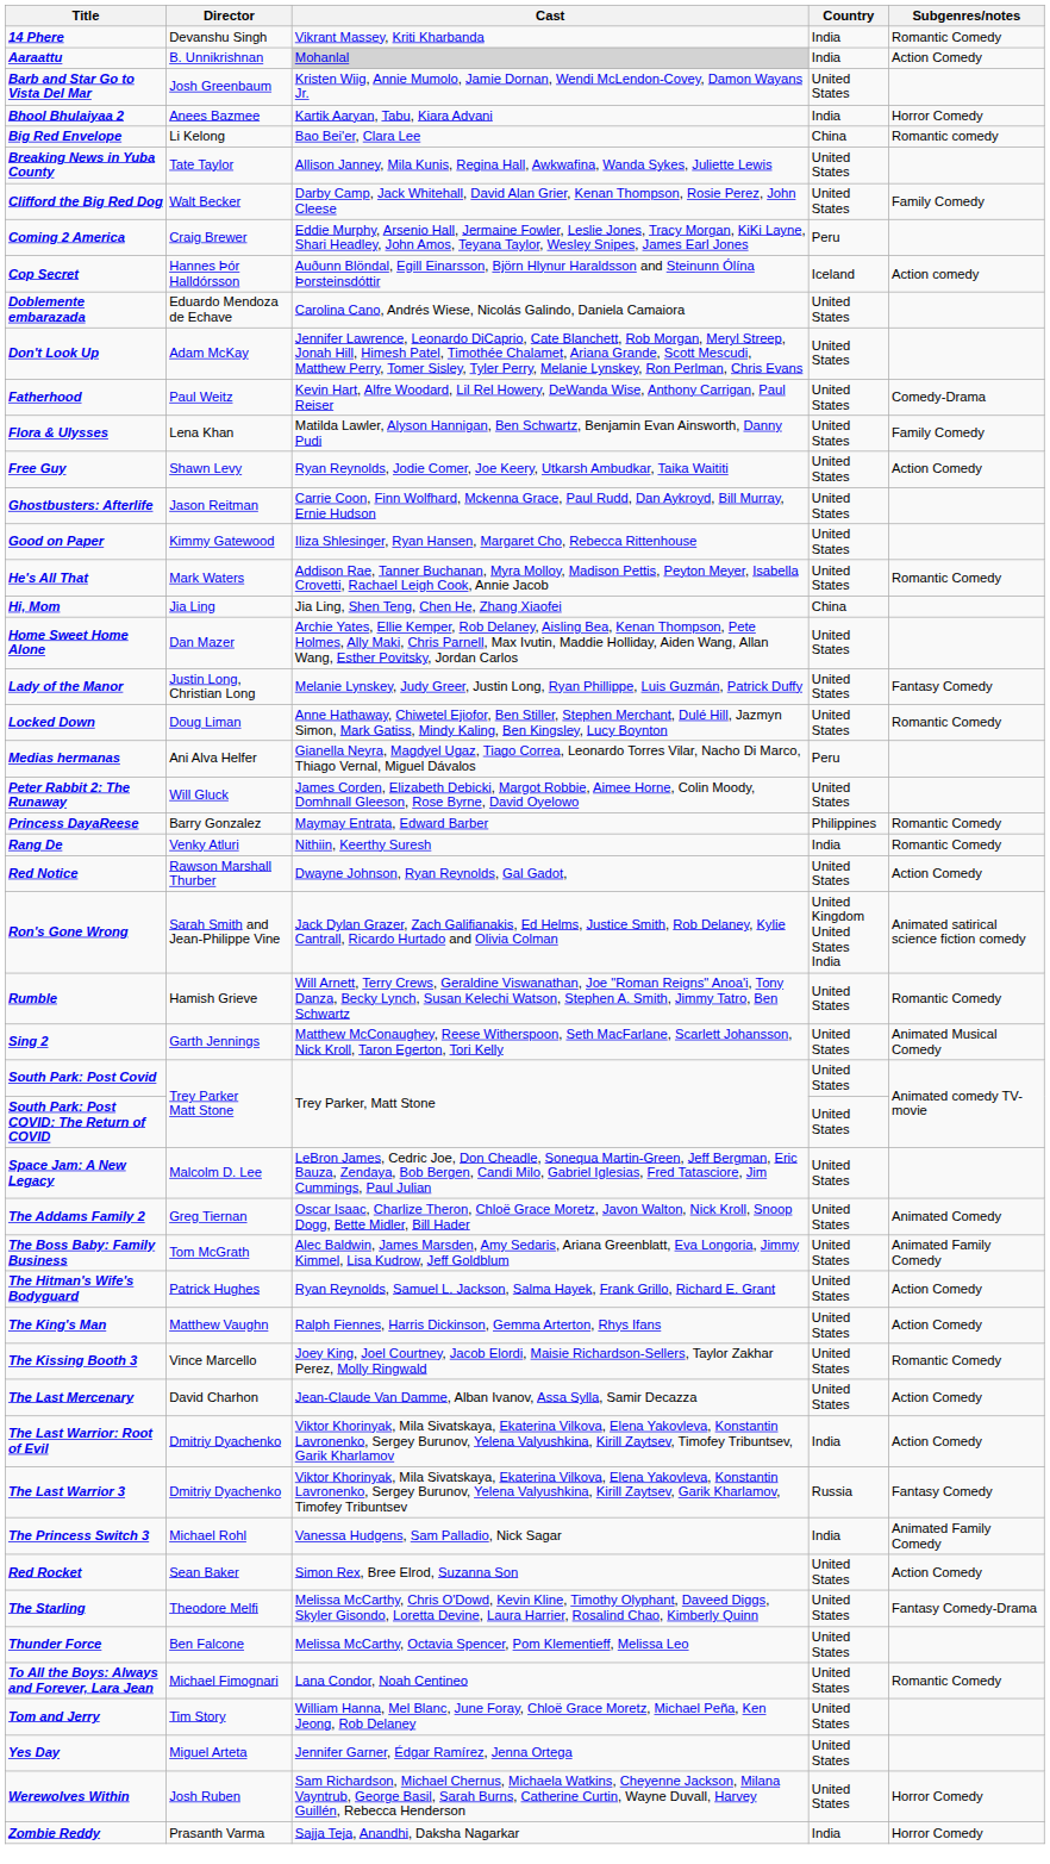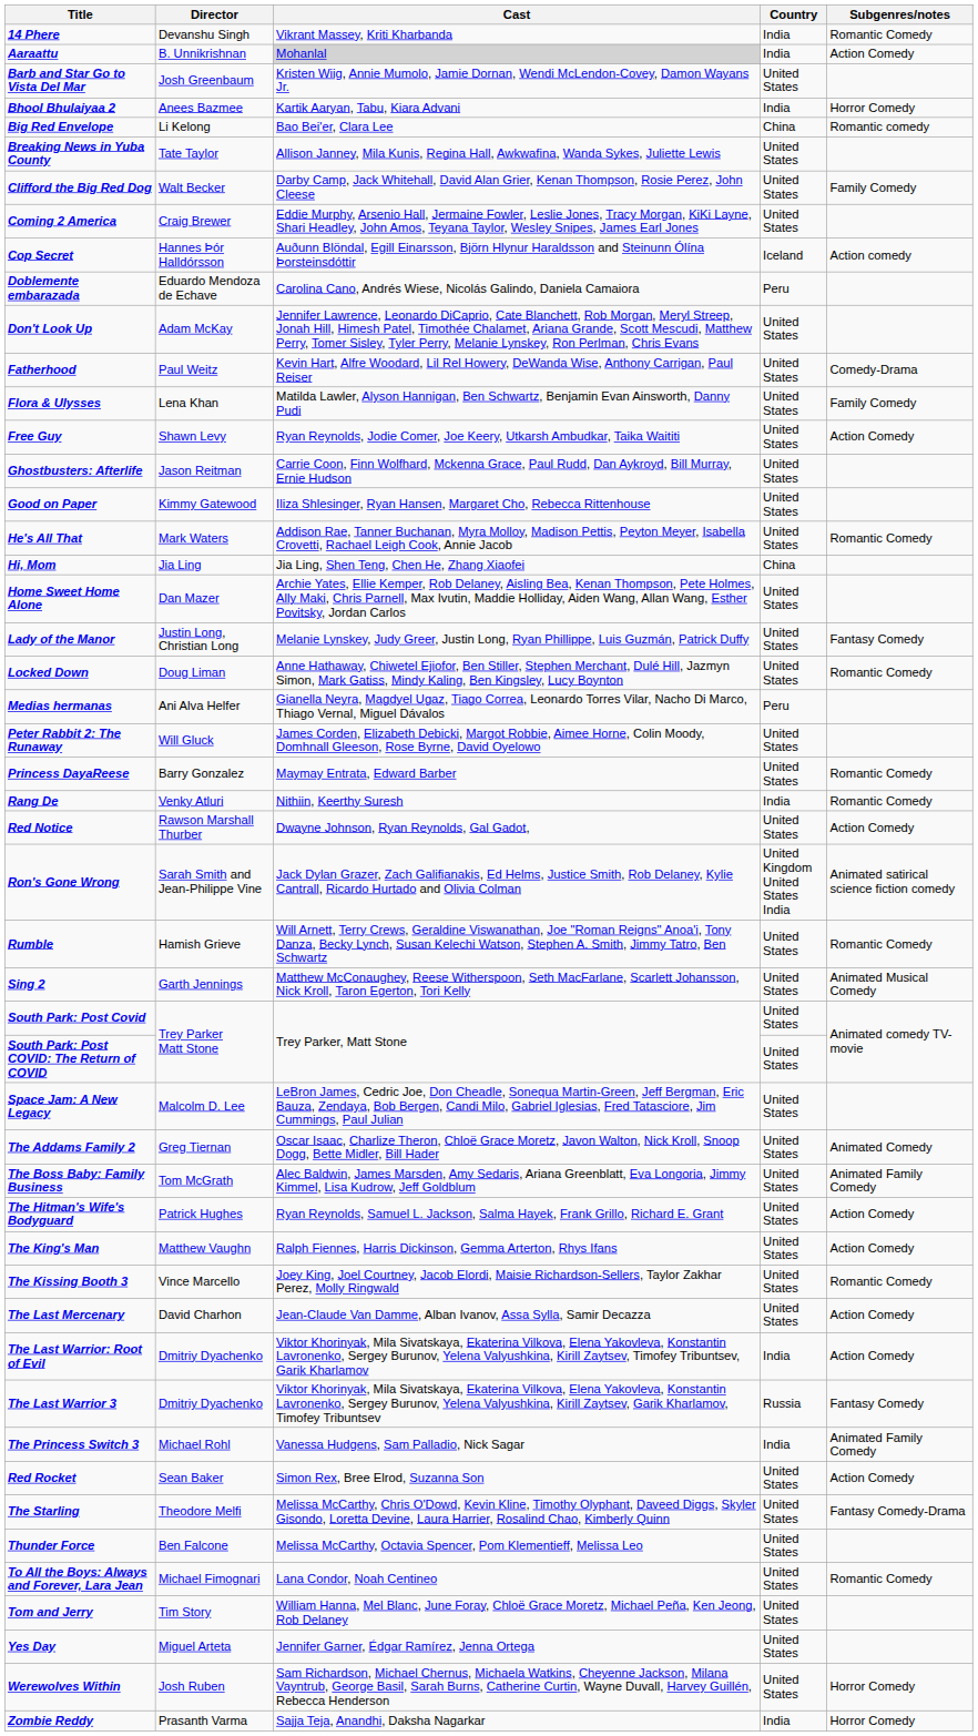 <table class="wikitable sortable">
 <tr>
 <th>Title</th>
 <th>Director</th>
 <th>Cast</th>
 <th>Country</th>
 <th>Subgenres/notes</th>
 </tr>
 <tr>
 <td><strong><em><a href='#'>14 Phere</a></em></strong></td>
 <td>Devanshu Singh</td>
 <td><a href='#'>Vikrant Massey</a>, <a href='#'>Kriti Kharbanda</a></td>
 <td>India</td>
 <td>Romantic Comedy</td>
 </tr>
 <tr>
 <td><strong><em><a href='#'>Aaraattu</a></em></strong></td>
 <td><a href='#'>B. Unnikrishnan</a></td>
 <td style="background: lightgrey;"><a href='#'>Mohanlal</a></td>
 <td>India</td>
 <td>Action Comedy</td>
 </tr>
 <tr>
 <td><strong><em><a href='#'>Barb and Star Go to Vista Del Mar</a></em></strong></td>
 <td><a href='#'>Josh Greenbaum</a></td>
 <td><a href='#'>Kristen Wiig</a>, <a href='#'>Annie Mumolo</a>, <a href='#'>Jamie Dornan</a>, <a href='#'>Wendi McLendon-Covey</a>, <a href='#'>Damon Wayans Jr.</a></td>
 <td>United States</td>
 <td></td>
 </tr>
 <tr>
 <td><strong><em><a href='#'>Bhool Bhulaiyaa 2</a></em></strong></td>
 <td><a href='#'>Anees Bazmee</a></td>
 <td><a href='#'>Kartik Aaryan</a>, <a href='#'>Tabu</a>, <a href='#'>Kiara Advani</a></td>
 <td>India</td>
 <td>Horror Comedy</td>
 </tr>
 <tr>
 <td><strong><em><a href='#'>Big Red Envelope</a></em></strong></td>
 <td>Li Kelong</td>
 <td><a href='#'>Bao Bei'er</a>, <a href='#'>Clara Lee</a></td>
 <td>China</td>
 <td>Romantic comedy</td>
 </tr>
 <tr>
 <td><strong><em><a href='#'>Breaking News in Yuba County</a></em></strong></td>
 <td><a href='#'>Tate Taylor</a></td>
 <td><a href='#'>Allison Janney</a>, <a href='#'>Mila Kunis</a>, <a href='#'>Regina Hall</a>, <a href='#'>Awkwafina</a>, <a href='#'>Wanda Sykes</a>, <a href='#'>Juliette Lewis</a></td>
 <td>United States</td>
 <td></td>
 </tr>
 <tr>
 <td><strong><em><a href='#'>Clifford the Big Red Dog</a></em></strong></td>
 <td><a href='#'>Walt Becker</a></td>
 <td><a href='#'>Darby Camp</a>, <a href='#'>Jack Whitehall</a>, <a href='#'>David Alan Grier</a>, <a href='#'>Kenan Thompson</a>, <a href='#'>Rosie Perez</a>, <a href='#'>John Cleese</a></td>
 <td>United States</td>
 <td>Family Comedy</td>
 </tr>
 <tr>
 <td><strong><em><a href='#'>Coming 2 America</a></em></strong></td>
 <td><a href='#'>Craig Brewer</a></td>
 <td><a href='#'>Eddie Murphy</a>, <a href='#'>Arsenio Hall</a>, <a href='#'>Jermaine Fowler</a>, <a href='#'>Leslie Jones</a>, <a href='#'>Tracy Morgan</a>, <a href='#'>KiKi Layne</a>, <a href='#'>Shari Headley</a>, <a href='#'>John Amos</a>, <a href='#'>Teyana Taylor</a>, <a href='#'>Wesley Snipes</a>, <a href='#'>James Earl Jones</a></td>
-<td>Peru</td>
+<td>United States</td>
 <td></td>
 </tr>
 <tr>
 <td><strong><em><a href='#'>Cop Secret</a></em></strong></td>
 <td><a href='#'>Hannes Þór Halldórsson</a></td>
 <td><a href='#'>Auðunn Blöndal</a>, <a href='#'>Egill Einarsson</a>, <a href='#'>Björn Hlynur Haraldsson</a> and <a href='#'>Steinunn Ólína Þorsteinsdóttir</a></td>
 <td>Iceland</td>
 <td>Action comedy</td>
 </tr>
 <tr>
 <td><em><a href='#'><strong>Doblemente embarazada</strong></a></em></td>
 <td>Eduardo Mendoza de Echave</td>
 <td><a href='#'>Carolina Cano</a>, Andrés Wiese, Nicolás Galindo, Daniela Camaiora</td>
-<td>United States</td>
+<td>Peru</td>
 <td></td>
 </tr>
 <tr>
 <td><strong><em><a href='#'>Don't Look Up</a></em></strong></td>
 <td><a href='#'>Adam McKay</a></td>
 <td><a href='#'>Jennifer Lawrence</a>, <a href='#'>Leonardo DiCaprio</a>, <a href='#'>Cate Blanchett</a>, <a href='#'>Rob Morgan</a>, <a href='#'>Meryl Streep</a>, <a href='#'>Jonah Hill</a>, <a href='#'>Himesh Patel</a>, <a href='#'>Timothée Chalamet</a>, <a href='#'>Ariana Grande</a>, <a href='#'>Scott Mescudi</a>, <a href='#'>Matthew Perry</a>, <a href='#'>Tomer Sisley</a>, <a href='#'>Tyler Perry</a>, <a href='#'>Melanie Lynskey</a>, <a href='#'>Ron Perlman</a>, <a href='#'>Chris Evans</a></td>
 <td>United States</td>
 <td></td>
 </tr>
 <tr>
 <td><strong><em><a href='#'>Fatherhood</a></em></strong></td>
 <td><a href='#'>Paul Weitz</a></td>
 <td><a href='#'>Kevin Hart</a>, <a href='#'>Alfre Woodard</a>, <a href='#'>Lil Rel Howery</a>, <a href='#'>DeWanda Wise</a>, <a href='#'>Anthony Carrigan</a>, <a href='#'>Paul Reiser</a></td>
 <td>United States</td>
 <td>Comedy-Drama</td>
 </tr>
 <tr>
 <td><strong><em><a href='#'>Flora & Ulysses</a></em></strong></td>
 <td>Lena Khan</td>
 <td>Matilda Lawler, <a href='#'>Alyson Hannigan</a>, <a href='#'>Ben Schwartz</a>, Benjamin Evan Ainsworth, <a href='#'>Danny Pudi</a></td>
 <td>United States</td>
 <td>Family Comedy</td>
 </tr>
 <tr>
 <td><strong><em><a href='#'>Free Guy</a></em></strong></td>
 <td><a href='#'>Shawn Levy</a></td>
 <td><a href='#'>Ryan Reynolds</a>, <a href='#'>Jodie Comer</a>, <a href='#'>Joe Keery</a>, <a href='#'>Utkarsh Ambudkar</a>, <a href='#'>Taika Waititi</a></td>
 <td>United States</td>
 <td>Action Comedy</td>
 </tr>
 <tr>
 <td><strong><em><a href='#'>Ghostbusters: Afterlife</a></em></strong></td>
 <td><a href='#'>Jason Reitman</a></td>
 <td><a href='#'>Carrie Coon</a>, <a href='#'>Finn Wolfhard</a>, <a href='#'>Mckenna Grace</a>, <a href='#'>Paul Rudd</a>, <a href='#'>Dan Aykroyd</a>, <a href='#'>Bill Murray</a>, <a href='#'>Ernie Hudson</a></td>
 <td>United States</td>
 <td></td>
 </tr>
 <tr>
 <td><strong><em><a href='#'>Good on Paper</a></em></strong></td>
 <td><a href='#'>Kimmy Gatewood</a></td>
 <td><a href='#'>Iliza Shlesinger</a>, <a href='#'>Ryan Hansen</a>, <a href='#'>Margaret Cho</a>, <a href='#'>Rebecca Rittenhouse</a></td>
 <td>United States</td>
 <td></td>
 </tr>
 <tr>
 <td><strong><em><a href='#'>He's All That</a></em></strong></td>
 <td><a href='#'>Mark Waters</a></td>
 <td><a href='#'>Addison Rae</a>, <a href='#'>Tanner Buchanan</a>, <a href='#'>Myra Molloy</a>, <a href='#'>Madison Pettis</a>, <a href='#'>Peyton Meyer</a>, <a href='#'>Isabella Crovetti</a>, <a href='#'>Rachael Leigh Cook</a>, Annie Jacob</td>
 <td>United States</td>
 <td>Romantic Comedy</td>
 </tr>
 <tr>
 <td><strong><em><a href='#'>Hi, Mom</a></em></strong></td>
 <td><a href='#'>Jia Ling</a></td>
 <td>Jia Ling, <a href='#'>Shen Teng</a>, <a href='#'>Chen He</a>, <a href='#'>Zhang Xiaofei</a></td>
 <td>China</td>
 <td></td>
 </tr>
 <tr>
 <td><strong><em><a href='#'>Home Sweet Home Alone</a></em></strong></td>
 <td><a href='#'>Dan Mazer</a></td>
 <td><a href='#'>Archie Yates</a>, <a href='#'>Ellie Kemper</a>, <a href='#'>Rob Delaney</a>, <a href='#'>Aisling Bea</a>, <a href='#'>Kenan Thompson</a>, <a href='#'>Pete Holmes</a>, <a href='#'>Ally Maki</a>, <a href='#'>Chris Parnell</a>, Max Ivutin, Maddie Holliday, Aiden Wang, Allan Wang, <a href='#'>Esther Povitsky</a>, Jordan Carlos</td>
 <td>United States</td>
 <td></td>
 </tr>
 <tr>
 <td><strong><em><a href='#'>Lady of the Manor</a></em></strong></td>
 <td><a href='#'>Justin Long</a>, Christian Long</td>
 <td><a href='#'>Melanie Lynskey</a>, <a href='#'>Judy Greer</a>, Justin Long, <a href='#'>Ryan Phillippe</a>, <a href='#'>Luis Guzmán</a>, <a href='#'>Patrick Duffy</a></td>
 <td>United States</td>
 <td>Fantasy Comedy</td>
 </tr>
 <tr>
 <td><strong><em><a href='#'>Locked Down</a></em></strong></td>
 <td><a href='#'>Doug Liman</a></td>
 <td><a href='#'>Anne Hathaway</a>, <a href='#'>Chiwetel Ejiofor</a>, <a href='#'>Ben Stiller</a>, <a href='#'>Stephen Merchant</a>, <a href='#'>Dulé Hill</a>, Jazmyn Simon, <a href='#'>Mark Gatiss</a>, <a href='#'>Mindy Kaling</a>, <a href='#'>Ben Kingsley</a>, <a href='#'>Lucy Boynton</a></td>
 <td>United States</td>
 <td>Romantic Comedy</td>
 </tr>
 <tr>
 <td><strong><em><a href='#'>Medias hermanas</a></em></strong></td>
 <td>Ani Alva Helfer</td>
 <td><a href='#'>Gianella Neyra</a>, <a href='#'>Magdyel Ugaz</a>, <a href='#'>Tiago Correa</a>, Leonardo Torres Vilar, Nacho Di Marco, Thiago Vernal, Miguel Dávalos</td>
 <td>Peru</td>
 <td></td>
 </tr>
 <tr>
 <td><strong><em><a href='#'>Peter Rabbit 2: The Runaway</a></em></strong></td>
 <td><a href='#'>Will Gluck</a></td>
 <td><a href='#'>James Corden</a>, <a href='#'>Elizabeth Debicki</a>, <a href='#'>Margot Robbie</a>, <a href='#'>Aimee Horne</a>, Colin Moody, <a href='#'>Domhnall Gleeson</a>, <a href='#'>Rose Byrne</a>, <a href='#'>David Oyelowo</a></td>
 <td>United States</td>
 <td></td>
 </tr>
 <tr>
 <td><strong><em><a href='#'>Princess DayaReese</a></em></strong></td>
 <td>Barry Gonzalez</td>
 <td><a href='#'>Maymay Entrata</a>, <a href='#'>Edward Barber</a></td>
-<td>Philippines</td>
+<td>United States</td>
 <td>Romantic Comedy</td>
 </tr>
 <tr>
 <td><strong><em><a href='#'>Rang De</a></em></strong></td>
 <td><a href='#'>Venky Atluri</a></td>
 <td><a href='#'>Nithiin</a>, <a href='#'>Keerthy Suresh</a></td>
 <td>India</td>
 <td>Romantic Comedy</td>
 </tr>
 <tr>
 <td><strong><em><a href='#'>Red Notice</a></em></strong></td>
 <td><a href='#'>Rawson Marshall Thurber</a></td>
 <td><a href='#'>Dwayne Johnson</a>, <a href='#'>Ryan Reynolds</a>, <a href='#'>Gal Gadot</a>,</td>
 <td>United States</td>
 <td>Action Comedy</td>
 </tr>
 <tr>
 <td><strong><em><a href='#'>Ron's Gone Wrong</a></em></strong></td>
 <td><a href='#'>Sarah Smith</a> and Jean-Philippe Vine</td>
 <td><a href='#'>Jack Dylan Grazer</a>, <a href='#'>Zach Galifianakis</a>, <a href='#'>Ed Helms</a>, <a href='#'>Justice Smith</a>, <a href='#'>Rob Delaney</a>, <a href='#'>Kylie Cantrall</a>, <a href='#'>Ricardo Hurtado</a> and <a href='#'>Olivia Colman</a></td>
 <td>United Kingdom<br>United States<br>India</td>
 <td>Animated satirical science fiction comedy</td>
 </tr>
 <tr>
 <td><strong><em><a href='#'>Rumble</a></em></strong></td>
 <td>Hamish Grieve</td>
 <td><a href='#'>Will Arnett</a>, <a href='#'>Terry Crews</a>, <a href='#'>Geraldine Viswanathan</a>, <a href='#'>Joe "Roman Reigns" Anoa'i</a>, <a href='#'>Tony Danza</a>, <a href='#'>Becky Lynch</a>, <a href='#'>Susan Kelechi Watson</a>, <a href='#'>Stephen A. Smith</a>, <a href='#'>Jimmy Tatro</a>, <a href='#'>Ben Schwartz</a></td>
 <td>United States</td>
 <td>Romantic Comedy</td>
 </tr>
 <tr>
 <td><strong><em><a href='#'>Sing 2</a></em></strong></td>
 <td><a href='#'>Garth Jennings</a></td>
 <td><a href='#'>Matthew McConaughey</a>, <a href='#'>Reese Witherspoon</a>, <a href='#'>Seth MacFarlane</a>, <a href='#'>Scarlett Johansson</a>, <a href='#'>Nick Kroll</a>, <a href='#'>Taron Egerton</a>, <a href='#'>Tori Kelly</a></td>
 <td>United States</td>
 <td>Animated Musical Comedy</td>
 </tr>
 <tr>
 <td><strong><em><a href='#'>South Park: Post Covid</a></em></strong></td>
 <td rowspan="2"><a href='#'>Trey Parker</a><br><a href='#'>Matt Stone</a></td>
 <td rowspan="2">Trey Parker, Matt Stone</td>
 <td>United States</td>
 <td rowspan="2">Animated comedy TV-movie</td>
 </tr>
 <tr>
 <td><strong><em><a href='#'>South Park: Post COVID: The Return of COVID</a></em></strong></td>
 <td>United States</td>
 </tr>
 <tr>
 <td><strong><em><a href='#'>Space Jam: A New Legacy</a></em></strong></td>
 <td><a href='#'>Malcolm D. Lee</a></td>
 <td><a href='#'>LeBron James</a>, Cedric Joe, <a href='#'>Don Cheadle</a>, <a href='#'>Sonequa Martin-Green</a>, <a href='#'>Jeff Bergman</a>, <a href='#'>Eric Bauza</a>, <a href='#'>Zendaya</a>, <a href='#'>Bob Bergen</a>, <a href='#'>Candi Milo</a>, <a href='#'>Gabriel Iglesias</a>, <a href='#'>Fred Tatasciore</a>, <a href='#'>Jim Cummings</a>, <a href='#'>Paul Julian</a></td>
 <td>United States</td>
 <td></td>
 </tr>
 <tr>
 <td><strong><em><a href='#'>The Addams Family 2</a></em></strong></td>
 <td><a href='#'>Greg Tiernan</a></td>
 <td><a href='#'>Oscar Isaac</a>, <a href='#'>Charlize Theron</a>, <a href='#'>Chloë Grace Moretz</a>, <a href='#'>Javon Walton</a>, <a href='#'>Nick Kroll</a>, <a href='#'>Snoop Dogg</a>, <a href='#'>Bette Midler</a>, <a href='#'>Bill Hader</a></td>
 <td>United States</td>
 <td>Animated Comedy</td>
 </tr>
 <tr>
 <td><strong><em><a href='#'>The Boss Baby: Family Business</a></em></strong></td>
 <td><a href='#'>Tom McGrath</a></td>
 <td><a href='#'>Alec Baldwin</a>, <a href='#'>James Marsden</a>, <a href='#'>Amy Sedaris</a>, Ariana Greenblatt, <a href='#'>Eva Longoria</a>, <a href='#'>Jimmy Kimmel</a>, <a href='#'>Lisa Kudrow</a>, <a href='#'>Jeff Goldblum</a></td>
 <td>United States</td>
 <td>Animated Family Comedy</td>
 </tr>
 <tr>
 <td><strong><em><a href='#'>The Hitman's Wife's Bodyguard</a></em></strong></td>
 <td><a href='#'>Patrick Hughes</a></td>
 <td><a href='#'>Ryan Reynolds</a>, <a href='#'>Samuel L. Jackson</a>, <a href='#'>Salma Hayek</a>, <a href='#'>Frank Grillo</a>, <a href='#'>Richard E. Grant</a></td>
 <td>United States</td>
 <td>Action Comedy</td>
 </tr>
 <tr>
 <td><strong><em><a href='#'>The King's Man</a></em></strong></td>
 <td><a href='#'>Matthew Vaughn</a></td>
 <td><a href='#'>Ralph Fiennes</a>, <a href='#'>Harris Dickinson</a>, <a href='#'>Gemma Arterton</a>, <a href='#'>Rhys Ifans</a></td>
 <td>United States</td>
 <td>Action Comedy</td>
 </tr>
 <tr>
 <td><strong><em><a href='#'>The Kissing Booth 3</a></em></strong></td>
 <td>Vince Marcello</td>
 <td><a href='#'>Joey King</a>, <a href='#'>Joel Courtney</a>, <a href='#'>Jacob Elordi</a>, <a href='#'>Maisie Richardson-Sellers</a>, Taylor Zakhar Perez, <a href='#'>Molly Ringwald</a></td>
 <td>United States</td>
 <td>Romantic Comedy</td>
 </tr>
 <tr>
 <td><strong><em><a href='#'>The Last Mercenary</a></em></strong></td>
 <td>David Charhon</td>
 <td><a href='#'>Jean-Claude Van Damme</a>, Alban Ivanov, <a href='#'>Assa Sylla</a>, Samir Decazza</td>
 <td>United States</td>
 <td>Action Comedy</td>
 </tr>
 <tr>
 <td><strong><em><a href='#'>The Last Warrior: Root of Evil</a></em></strong></td>
 <td><a href='#'>Dmitriy Dyachenko</a></td>
 <td><a href='#'>Viktor Khorinyak</a>, Mila Sivatskaya, <a href='#'>Ekaterina Vilkova</a>, <a href='#'>Elena Yakovleva</a>, <a href='#'>Konstantin Lavronenko</a>, Sergey Burunov, <a href='#'>Yelena Valyushkina</a>, <a href='#'>Kirill Zaytsev</a>, Timofey Tribuntsev, <a href='#'>Garik Kharlamov</a></td>
 <td>India</td>
 <td>Action Comedy</td>
 </tr>
 <tr>
 <td><strong><em><a href='#'>The Last Warrior 3</a></em></strong></td>
 <td><a href='#'>Dmitriy Dyachenko</a></td>
 <td><a href='#'>Viktor Khorinyak</a>, Mila Sivatskaya, <a href='#'>Ekaterina Vilkova</a>, <a href='#'>Elena Yakovleva</a>, <a href='#'>Konstantin Lavronenko</a>, Sergey Burunov, <a href='#'>Yelena Valyushkina</a>, <a href='#'>Kirill Zaytsev</a>, <a href='#'>Garik Kharlamov</a>, Timofey Tribuntsev</td>
 <td>Russia</td>
 <td>Fantasy Comedy</td>
 </tr>
 <tr>
 <td><strong><em><a href='#'>The Princess Switch 3</a></em></strong></td>
 <td><a href='#'>Michael Rohl</a></td>
 <td><a href='#'>Vanessa Hudgens</a>, <a href='#'>Sam Palladio</a>, Nick Sagar</td>
 <td>India</td>
 <td>Animated Family Comedy</td>
 </tr>
 <tr>
 <td><strong><em><a href='#'>Red Rocket</a></em></strong></td>
 <td><a href='#'>Sean Baker</a></td>
 <td><a href='#'>Simon Rex</a>, Bree Elrod, <a href='#'>Suzanna Son</a></td>
 <td>United States</td>
 <td>Action Comedy</td>
 </tr>
 <tr>
 <td><strong><em><a href='#'>The Starling</a></em></strong></td>
 <td><a href='#'>Theodore Melfi</a></td>
 <td><a href='#'>Melissa McCarthy</a>, <a href='#'>Chris O'Dowd</a>, <a href='#'>Kevin Kline</a>, <a href='#'>Timothy Olyphant</a>, <a href='#'>Daveed Diggs</a>, <a href='#'>Skyler Gisondo</a>, <a href='#'>Loretta Devine</a>, <a href='#'>Laura Harrier</a>, <a href='#'>Rosalind Chao</a>, <a href='#'>Kimberly Quinn</a></td>
 <td>United States</td>
 <td>Fantasy Comedy-Drama</td>
 </tr>
 <tr>
 <td><strong><em><a href='#'>Thunder Force</a></em></strong></td>
 <td><a href='#'>Ben Falcone</a></td>
 <td><a href='#'>Melissa McCarthy</a>, <a href='#'>Octavia Spencer</a>, <a href='#'>Pom Klementieff</a>, <a href='#'>Melissa Leo</a></td>
 <td>United States</td>
 <td></td>
 </tr>
 <tr>
 <td><strong><em><a href='#'>To All the Boys: Always and Forever, Lara Jean</a></em></strong></td>
 <td><a href='#'>Michael Fimognari</a></td>
 <td><a href='#'>Lana Condor</a>, <a href='#'>Noah Centineo</a></td>
 <td>United States</td>
 <td>Romantic Comedy</td>
 </tr>
 <tr>
 <td><strong><em><a href='#'>Tom and Jerry</a></em></strong></td>
 <td><a href='#'>Tim Story</a></td>
 <td><a href='#'>William Hanna</a>, <a href='#'>Mel Blanc</a>, <a href='#'>June Foray</a>, <a href='#'>Chloë Grace Moretz</a>, <a href='#'>Michael Peña</a>, <a href='#'>Ken Jeong</a>, <a href='#'>Rob Delaney</a></td>
 <td>United States</td>
 <td></td>
 </tr>
 <tr>
 <td><strong><em><a href='#'>Yes Day</a></em></strong></td>
 <td><a href='#'>Miguel Arteta</a></td>
 <td><a href='#'>Jennifer Garner</a>, <a href='#'>Édgar Ramírez</a>, <a href='#'>Jenna Ortega</a></td>
 <td>United States</td>
 <td></td>
 </tr>
 <tr>
 <td><strong><em><a href='#'>Werewolves Within</a></em></strong></td>
 <td><a href='#'>Josh Ruben</a></td>
 <td><a href='#'>Sam Richardson</a>, <a href='#'>Michael Chernus</a>, <a href='#'>Michaela Watkins</a>, <a href='#'>Cheyenne Jackson</a>, <a href='#'>Milana Vayntrub</a>, <a href='#'>George Basil</a>, <a href='#'>Sarah Burns</a>, <a href='#'>Catherine Curtin</a>, Wayne Duvall, <a href='#'>Harvey Guillén</a>, Rebecca Henderson</td>
 <td>United States</td>
 <td>Horror Comedy</td>
 </tr>
 <tr>
 <td><strong><em><a href='#'>Zombie Reddy</a></em></strong></td>
 <td>Prasanth Varma</td>
 <td><a href='#'>Sajja Teja</a>, <a href='#'>Anandhi</a>, Daksha Nagarkar</td>
 <td>India</td>
 <td>Horror Comedy</td>
 </tr>
 </table>
